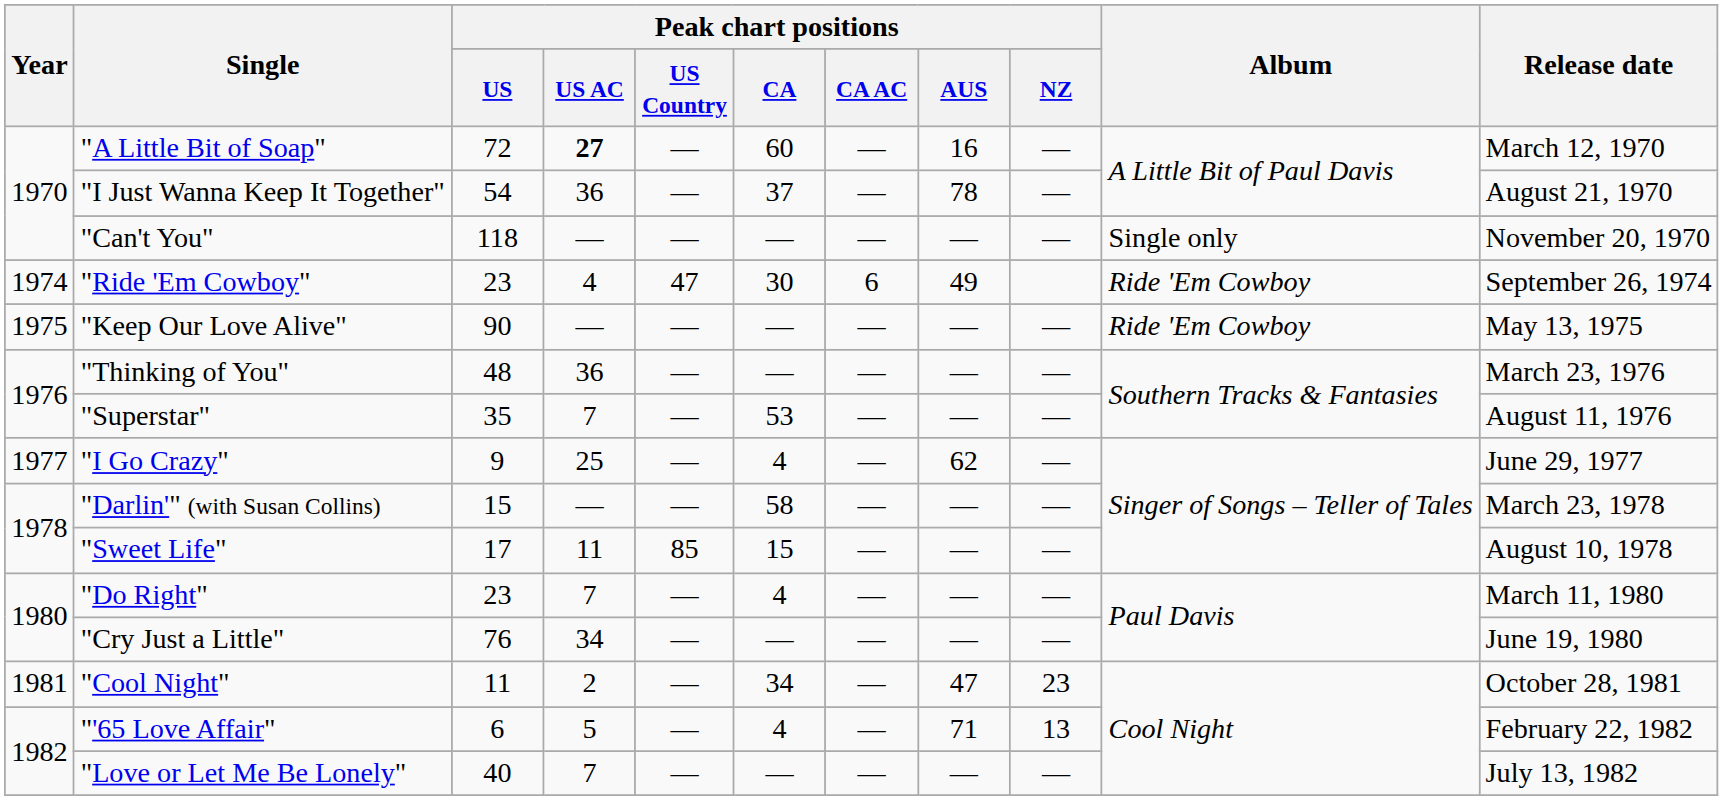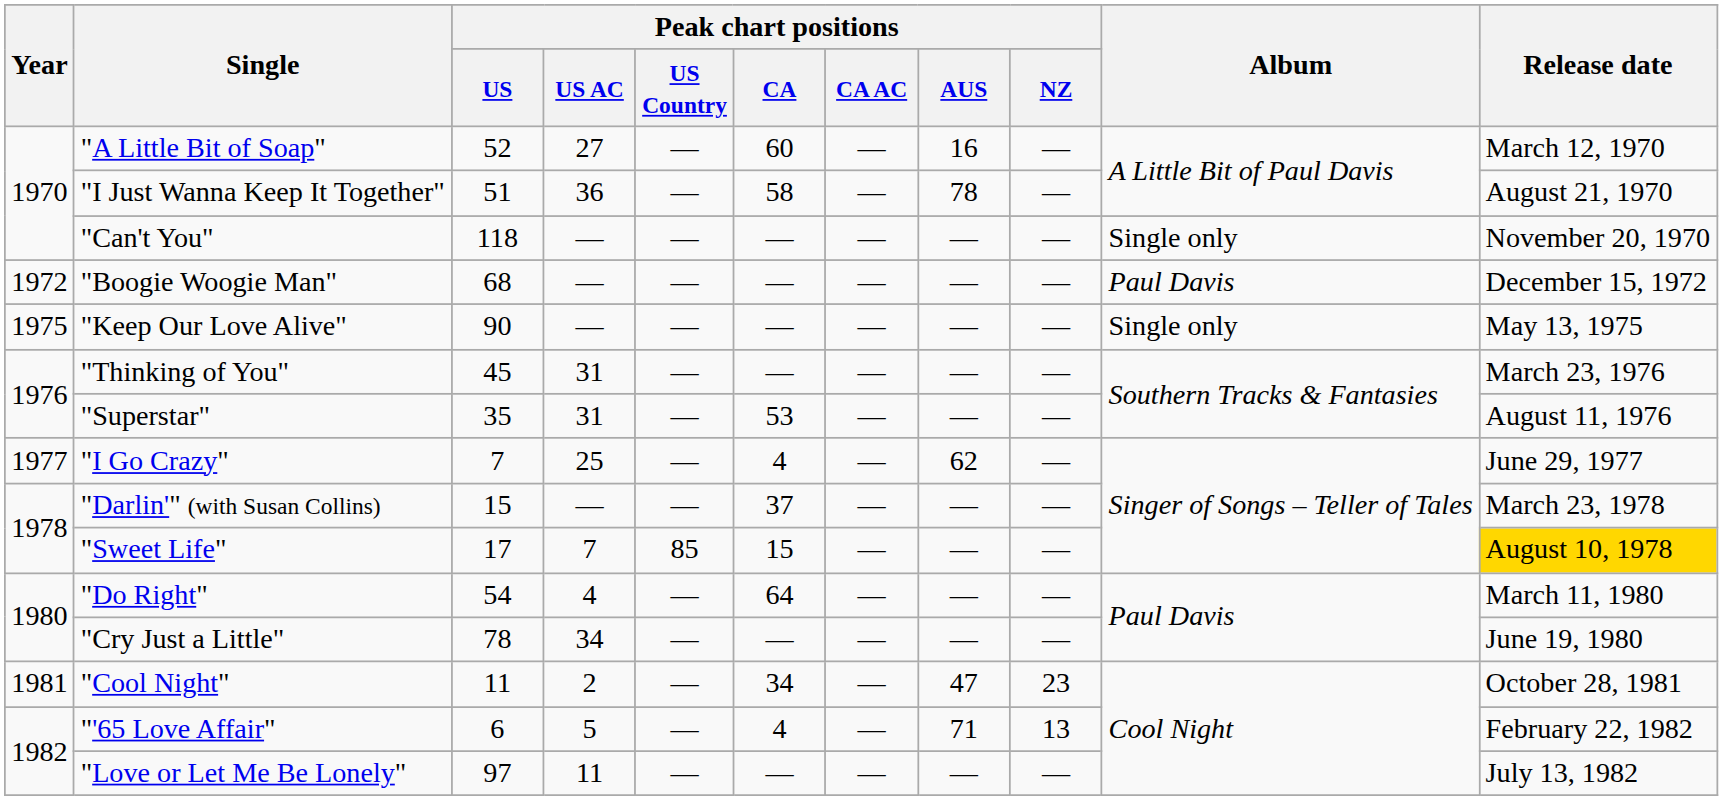 <table class="wikitable">
 <tr>
 <th rowspan=2>Year</th>
 <th rowspan=2>Single</th>
 <th colspan=7>Peak chart positions</th>
 <th rowspan=2>Album</th>
 <th rowspan=2>Release date</th>
 </tr>
 <tr>
 <th width=45><small><a href='#'>US</a></small></th>
 <th width=45><small><a href='#'>US AC</a></small></th>
 <th width=45><small><a href='#'>US<br>Country</a></small></th>
 <th width=45><small><a href='#'>CA</a></small></th>
 <th width=45><small><a href='#'>CA AC</a></small></th>
 <th width=45><small><a href='#'>AUS</a></small></th>
 <th width=45><small><a href='#'>NZ</a></small></th>
 </tr>
 <tr>
 <td rowspan="3">1970</td>
 <td>"<a href='#'>A Little Bit of Soap</a>"</td>
-<td style="text-align:center;">72</td>
-<td style="text-align:center;"><strong>27</strong></td>
+<td style="text-align:center;">52</td>
+<td style="text-align:center;">27</td>
 <td style="text-align:center;">—</td>
 <td style="text-align:center;">60</td>
 <td style="text-align:center;">—</td>
 <td style="text-align:center;">16</td>
 <td style="text-align:center;">—</td>
 <td rowspan="2"><em>A Little Bit of Paul Davis</em></td>
 <td>March 12, 1970</td>
 </tr>
 <tr>
 <td>"I Just Wanna Keep It Together"</td>
-<td style="text-align:center;">54</td>
+<td style="text-align:center;">51</td>
 <td style="text-align:center;">36</td>
 <td style="text-align:center;">—</td>
-<td style="text-align:center;">37</td>
+<td style="text-align:center;">58</td>
 <td style="text-align:center;">—</td>
 <td style="text-align:center;">78</td>
 <td style="text-align:center;">—</td>
 <td>August 21, 1970</td>
 </tr>
 <tr>
 <td>"Can't You"</td>
 <td style="text-align:center;">118</td>
 <td style="text-align:center;">—</td>
 <td style="text-align:center;">—</td>
 <td style="text-align:center;">—</td>
 <td style="text-align:center;">—</td>
 <td style="text-align:center;">—</td>
 <td style="text-align:center;">—</td>
 <td>Single only</td>
 <td>November 20, 1970</td>
 </tr>
 <tr>
-<td>1974</td>
-<td>"<a href='#'>Ride 'Em Cowboy</a>"</td>
-<td style="text-align:center;">23</td>
-<td style="text-align:center;">4</td>
-<td style="text-align:center;">47</td>
-<td style="text-align:center;">30</td>
-<td style="text-align:center;">6</td>
-<td style="text-align:center;">49</td>
-<td style="text-align:center;"></td>
-<td><em>Ride 'Em Cowboy</em></td>
-<td>September 26, 1974</td>
+<td>1972</td>
+<td>"Boogie Woogie Man"</td>
+<td style="text-align:center;">68</td>
+<td style="text-align:center;">—</td>
+<td style="text-align:center;">—</td>
+<td style="text-align:center;">—</td>
+<td style="text-align:center;">—</td>
+<td style="text-align:center;">—</td>
+<td style="text-align:center;">—</td>
+<td><em>Paul Davis</em></td>
+<td>December 15, 1972</td>
 </tr>
 <tr>
 <td>1975</td>
 <td>"Keep Our Love Alive"</td>
 <td style="text-align:center;">90</td>
 <td style="text-align:center;">—</td>
 <td style="text-align:center;">—</td>
 <td style="text-align:center;">—</td>
 <td style="text-align:center;">—</td>
 <td style="text-align:center;">—</td>
 <td style="text-align:center;">—</td>
-<td><em>Ride 'Em Cowboy</em></td>
+<td>Single only</td>
 <td>May 13, 1975</td>
 </tr>
 <tr>
 <td rowspan="2">1976</td>
 <td>"Thinking of You"</td>
-<td style="text-align:center;">48</td>
-<td style="text-align:center;">36</td>
+<td style="text-align:center;">45</td>
+<td style="text-align:center;">31</td>
 <td style="text-align:center;">—</td>
 <td style="text-align:center;">—</td>
 <td style="text-align:center;">—</td>
 <td style="text-align:center;">—</td>
 <td style="text-align:center;">—</td>
 <td rowspan="2"><em>Southern Tracks & Fantasies</em></td>
 <td>March 23, 1976</td>
 </tr>
 <tr>
 <td>"Superstar"</td>
 <td style="text-align:center;">35</td>
-<td style="text-align:center;">7</td>
+<td style="text-align:center;">31</td>
 <td style="text-align:center;">—</td>
 <td style="text-align:center;">53</td>
 <td style="text-align:center;">—</td>
 <td style="text-align:center;">—</td>
 <td style="text-align:center;">—</td>
 <td>August 11, 1976</td>
 </tr>
 <tr>
 <td>1977</td>
 <td>"<a href='#'>I Go Crazy</a>"</td>
-<td style="text-align:center;">9</td>
+<td style="text-align:center;">7</td>
 <td style="text-align:center;">25</td>
 <td style="text-align:center;">—</td>
 <td style="text-align:center;">4</td>
 <td style="text-align:center;">—</td>
 <td style="text-align:center;">62</td>
 <td style="text-align:center;">—</td>
 <td rowspan="3"><em>Singer of Songs – Teller of Tales</em></td>
 <td>June 29, 1977</td>
 </tr>
 <tr>
 <td rowspan="2">1978</td>
 <td>"<a href='#'>Darlin'</a>" <small>(with Susan Collins)</small></td>
 <td style="text-align:center;">15</td>
 <td style="text-align:center;">—</td>
 <td style="text-align:center;">—</td>
-<td style="text-align:center;">58</td>
+<td style="text-align:center;">37</td>
 <td style="text-align:center;">—</td>
 <td style="text-align:center;">—</td>
 <td style="text-align:center;">—</td>
 <td>March 23, 1978</td>
 </tr>
 <tr>
 <td>"<a href='#'>Sweet Life</a>"</td>
 <td style="text-align:center;">17</td>
-<td style="text-align:center;">11</td>
+<td style="text-align:center;">7</td>
 <td style="text-align:center;">85</td>
 <td style="text-align:center;">15</td>
 <td style="text-align:center;">—</td>
 <td style="text-align:center;">—</td>
 <td style="text-align:center;">—</td>
-<td>August 10, 1978</td>
+<td style="background: gold;">August 10, 1978</td>
 </tr>
 <tr>
 <td rowspan="2">1980</td>
 <td>"<a href='#'>Do Right</a>"</td>
-<td style="text-align:center;">23</td>
-<td style="text-align:center;">7</td>
+<td style="text-align:center;">54</td>
+<td style="text-align:center;">4</td>
 <td style="text-align:center;">—</td>
-<td style="text-align:center;">4</td>
+<td style="text-align:center;">64</td>
 <td style="text-align:center;">—</td>
 <td style="text-align:center;">—</td>
 <td style="text-align:center;">—</td>
 <td rowspan="2"><em>Paul Davis</em></td>
 <td>March 11, 1980</td>
 </tr>
 <tr>
 <td>"Cry Just a Little"</td>
-<td style="text-align:center;">76</td>
+<td style="text-align:center;">78</td>
 <td style="text-align:center;">34</td>
 <td style="text-align:center;">—</td>
 <td style="text-align:center;">—</td>
 <td style="text-align:center;">—</td>
 <td style="text-align:center;">—</td>
 <td style="text-align:center;">—</td>
 <td>June 19, 1980</td>
 </tr>
 <tr>
 <td>1981</td>
 <td>"<a href='#'>Cool Night</a>"</td>
 <td style="text-align:center;">11</td>
 <td style="text-align:center;">2</td>
 <td style="text-align:center;">—</td>
 <td style="text-align:center;">34</td>
 <td style="text-align:center;">—</td>
 <td style="text-align:center;">47</td>
 <td style="text-align:center;">23</td>
 <td rowspan="3"><em>Cool Night</em></td>
 <td>October 28, 1981</td>
 </tr>
 <tr>
 <td rowspan="2">1982</td>
 <td>"<a href='#'>'65 Love Affair</a>"</td>
 <td style="text-align:center;">6</td>
 <td style="text-align:center;">5</td>
 <td style="text-align:center;">—</td>
 <td style="text-align:center;">4</td>
 <td style="text-align:center;">—</td>
 <td style="text-align:center;">71</td>
 <td style="text-align:center;">13</td>
 <td>February 22, 1982</td>
 </tr>
 <tr>
 <td>"<a href='#'>Love or Let Me Be Lonely</a>"</td>
-<td style="text-align:center;">40</td>
-<td style="text-align:center;">7</td>
+<td style="text-align:center;">97</td>
+<td style="text-align:center;">11</td>
 <td style="text-align:center;">—</td>
 <td style="text-align:center;">—</td>
 <td style="text-align:center;">—</td>
 <td style="text-align:center;">—</td>
 <td style="text-align:center;">—</td>
 <td>July 13, 1982</td>
 </tr>
 </table>
